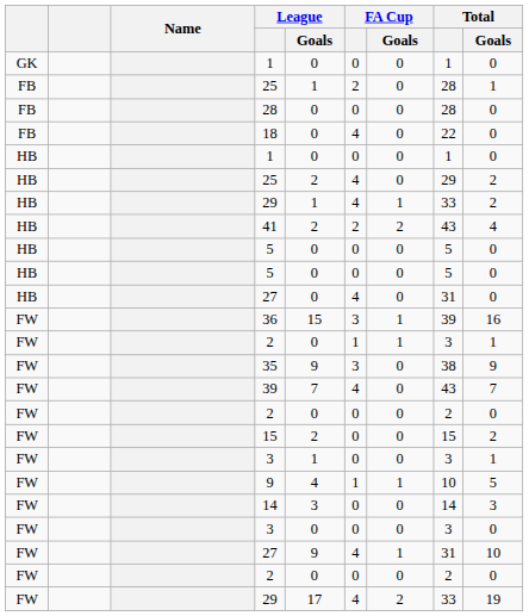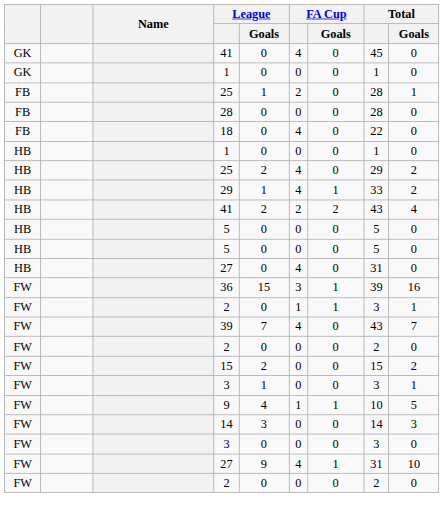 <table class="wikitable sortable plainrowheaders" style="text-align:center;">
 <tr>
 <th rowspan="2" scope="col" width="40"></th>
 <th rowspan="2" scope="col" width="60"></th>
 <th rowspan="2" scope="col" width="150" scope=col>Name</th>
 <th colspan="2" width="90"><a href='#'>League</a></th>
 <th colspan="2" width="90"><a href='#'>FA Cup</a></th>
 <th colspan="2" width="90">Total</th>
 </tr>
 <tr>
 <th scope="col"></th>
 <th scope="col">Goals</th>
 <th scope="col"></th>
 <th scope="col">Goals</th>
 <th scope="col"></th>
 <th scope="col">Goals</th>
+</tr>
+<tr>
+<td data-sort-value=1>GK</td>
+<td></td>
+<th scope="row"></th>
+<td>41</td>
+<td>0</td>
+<td>4</td>
+<td>0</td>
+<td>45</td>
+<td>0</td>
 </tr>
 <tr>
 <td data-sort-value=1>GK</td>
 <td></td>
 <th scope="row"></th>
 <td>1</td>
 <td>0</td>
 <td>0</td>
 <td>0</td>
 <td>1</td>
 <td>0</td>
 </tr>
 <tr>
 <td data-sort-value=2>FB</td>
 <td></td>
 <th scope="row"> </th>
 <td>25</td>
 <td>1</td>
 <td>2</td>
 <td>0</td>
 <td>28</td>
 <td>1</td>
 </tr>
 <tr>
 <td data-sort-value=2>FB</td>
 <td></td>
 <th scope="row"></th>
 <td>28</td>
 <td>0</td>
 <td>0</td>
 <td>0</td>
 <td>28</td>
 <td>0</td>
 </tr>
 <tr>
 <td data-sort-value=2>FB</td>
 <td></td>
 <th scope="row"></th>
 <td>18</td>
 <td>0</td>
 <td>4</td>
 <td>0</td>
 <td>22</td>
 <td>0</td>
 </tr>
 <tr>
 <td data-sort-value=3>HB</td>
 <td></td>
 <th scope="row"></th>
 <td>1</td>
 <td>0</td>
 <td>0</td>
 <td>0</td>
 <td>1</td>
 <td>0</td>
 </tr>
 <tr>
 <td data-sort-value=3>HB</td>
 <td></td>
 <th scope="row"></th>
 <td>25</td>
 <td>2</td>
 <td>4</td>
 <td>0</td>
 <td>29</td>
 <td>2</td>
 </tr>
 <tr>
 <td data-sort-value=3>HB</td>
 <td></td>
 <th scope="row"></th>
 <td>29</td>
 <td>1</td>
 <td>4</td>
 <td>1</td>
 <td>33</td>
 <td>2</td>
 </tr>
 <tr>
 <td data-sort-value=3>HB</td>
 <td></td>
 <th scope="row"></th>
 <td>41</td>
 <td>2</td>
 <td>2</td>
 <td>2</td>
 <td>43</td>
 <td>4</td>
 </tr>
 <tr>
 <td data-sort-value=3>HB</td>
 <td></td>
 <th scope="row"></th>
 <td>5</td>
 <td>0</td>
 <td>0</td>
 <td>0</td>
 <td>5</td>
 <td>0</td>
 </tr>
 <tr>
 <td data-sort-value=3>HB</td>
 <td></td>
 <th scope="row"></th>
 <td>5</td>
 <td>0</td>
 <td>0</td>
 <td>0</td>
 <td>5</td>
 <td>0</td>
 </tr>
 <tr>
 <td data-sort-value=3>HB</td>
 <td></td>
 <th scope="row"></th>
 <td>27</td>
 <td>0</td>
 <td>4</td>
 <td>0</td>
 <td>31</td>
 <td>0</td>
 </tr>
 <tr>
 <td data-sort-value=4>FW</td>
 <td></td>
 <th scope="row"></th>
 <td>36</td>
 <td>15</td>
 <td>3</td>
 <td>1</td>
 <td>39</td>
 <td>16</td>
 </tr>
 <tr>
 <td data-sort-value=4>FW</td>
 <td></td>
 <th scope="row"></th>
 <td>2</td>
 <td>0</td>
 <td>1</td>
 <td>1</td>
 <td>3</td>
 <td>1</td>
 </tr>
 <tr>
 <td data-sort-value=4>FW</td>
 <td></td>
 <th scope="row"></th>
-<td>35</td>
-<td>9</td>
-<td>3</td>
-<td>0</td>
-<td>38</td>
-<td>9</td>
-</tr>
-<tr>
-<td data-sort-value=4>FW</td>
-<td></td>
-<th scope="row"></th>
 <td>39</td>
 <td>7</td>
 <td>4</td>
 <td>0</td>
 <td>43</td>
 <td>7</td>
 </tr>
 <tr>
 <td data-sort-value=4>FW</td>
 <td></td>
 <th scope="row"></th>
 <td>2</td>
 <td>0</td>
 <td>0</td>
 <td>0</td>
 <td>2</td>
 <td>0</td>
 </tr>
 <tr>
 <td data-sort-value=4>FW</td>
 <td></td>
 <th scope="row"></th>
 <td>15</td>
 <td>2</td>
 <td>0</td>
 <td>0</td>
 <td>15</td>
 <td>2</td>
 </tr>
 <tr>
 <td data-sort-value=4>FW</td>
 <td></td>
 <th scope="row"></th>
 <td>3</td>
 <td>1</td>
 <td>0</td>
 <td>0</td>
 <td>3</td>
 <td>1</td>
 </tr>
 <tr>
 <td data-sort-value=4>FW</td>
 <td></td>
 <th scope="row"></th>
 <td>9</td>
 <td>4</td>
 <td>1</td>
 <td>1</td>
 <td>10</td>
 <td>5</td>
 </tr>
 <tr>
 <td data-sort-value=4>FW</td>
 <td></td>
 <th scope="row"></th>
 <td>14</td>
 <td>3</td>
 <td>0</td>
 <td>0</td>
 <td>14</td>
 <td>3</td>
 </tr>
 <tr>
 <td data-sort-value=4>FW</td>
 <td></td>
 <th scope="row"></th>
 <td>3</td>
 <td>0</td>
 <td>0</td>
 <td>0</td>
 <td>3</td>
 <td>0</td>
 </tr>
 <tr>
 <td data-sort-value=4>FW</td>
 <td></td>
 <th scope="row"></th>
 <td>27</td>
 <td>9</td>
 <td>4</td>
 <td>1</td>
 <td>31</td>
 <td>10</td>
 </tr>
 <tr>
 <td data-sort-value=4>FW</td>
 <td></td>
 <th scope="row"></th>
 <td>2</td>
 <td>0</td>
 <td>0</td>
 <td>0</td>
 <td>2</td>
 <td>0</td>
 </tr>
-<tr>
-<td data-sort-value=4>FW</td>
-<td></td>
-<th scope="row"></th>
-<td>29</td>
-<td>17</td>
-<td>4</td>
-<td>2</td>
-<td>33</td>
-<td>19</td>
-</tr>
 </table>
